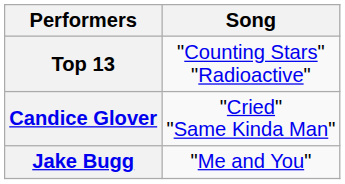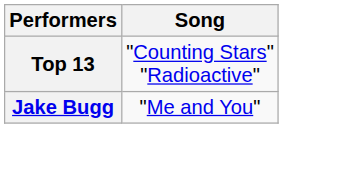 <table class="wikitable unsortable" style="text-align:center;">
 <tr>
 <th scope="col">Performers</th>
 <th scope="col">Song</th>
 </tr>
 <tr>
 <th scope="row">Top 13</th>
 <td>"<a href='#'>Counting Stars</a>"<br>"<a href='#'>Radioactive</a>"</td>
 </tr>
 <tr>
-<th scope="row"><a href='#'>Candice Glover</a></th>
-<td>"<a href='#'>Cried</a>"<br>"<a href='#'>Same Kinda Man</a>"</td>
-</tr>
-<tr>
 <th scope="row"><a href='#'>Jake Bugg</a></th>
 <td>"<a href='#'>Me and You</a>"</td>
 </tr>
 </table>
